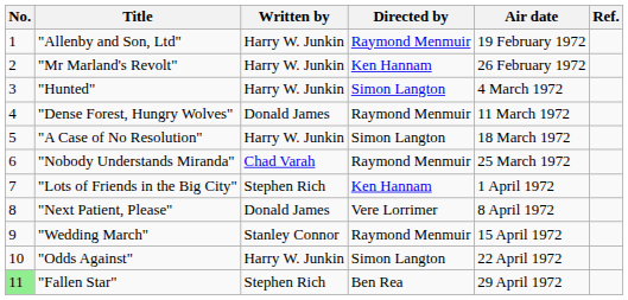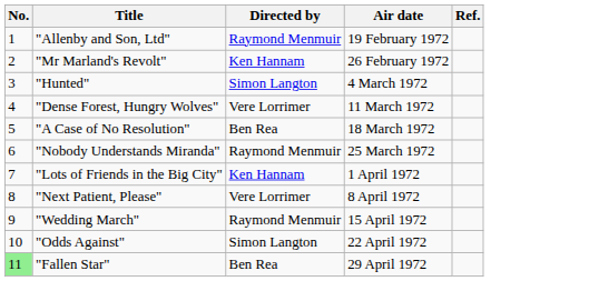 <table class="wikitable">
 <tr>
 <th>No.</th>
 <th>Title</th>
-<th>Written by</th>
 <th>Directed by</th>
 <th>Air date</th>
 <th>Ref.</th>
 </tr>
 <tr>
 <td>1</td>
 <td>"Allenby and Son, Ltd"</td>
-<td>Harry W. Junkin</td>
 <td><a href='#'>Raymond Menmuir</a></td>
 <td>19 February 1972</td>
 <td></td>
 </tr>
 <tr>
 <td>2</td>
 <td>"Mr Marland's Revolt"</td>
-<td>Harry W. Junkin</td>
 <td><a href='#'>Ken Hannam</a></td>
 <td>26 February 1972</td>
 <td></td>
 </tr>
 <tr>
 <td>3</td>
 <td>"Hunted"</td>
-<td>Harry W. Junkin</td>
 <td><a href='#'>Simon Langton</a></td>
 <td>4 March 1972</td>
 <td></td>
 </tr>
 <tr>
 <td>4</td>
 <td>"Dense Forest, Hungry Wolves"</td>
-<td>Donald James</td>
-<td>Raymond Menmuir</td>
+<td>Vere Lorrimer</td>
 <td>11 March 1972</td>
 <td></td>
 </tr>
 <tr>
 <td>5</td>
 <td>"A Case of No Resolution"</td>
-<td>Harry W. Junkin</td>
-<td>Simon Langton</td>
+<td>Ben Rea</td>
 <td>18 March 1972</td>
 <td></td>
 </tr>
 <tr>
 <td>6</td>
 <td>"Nobody Understands Miranda"</td>
-<td><a href='#'>Chad Varah</a></td>
 <td>Raymond Menmuir</td>
 <td>25 March 1972</td>
 <td></td>
 </tr>
 <tr>
 <td>7</td>
 <td>"Lots of Friends in the Big City"</td>
-<td>Stephen Rich</td>
 <td><a href='#'>Ken Hannam</a></td>
 <td>1 April 1972</td>
 <td></td>
 </tr>
 <tr>
 <td>8</td>
 <td>"Next Patient, Please"</td>
-<td>Donald James</td>
 <td>Vere Lorrimer</td>
 <td>8 April 1972</td>
 <td></td>
 </tr>
 <tr>
 <td>9</td>
 <td>"Wedding March"</td>
-<td>Stanley Connor</td>
 <td>Raymond Menmuir</td>
 <td>15 April 1972</td>
 <td></td>
 </tr>
 <tr>
 <td>10</td>
 <td>"Odds Against"</td>
-<td>Harry W. Junkin</td>
 <td>Simon Langton</td>
 <td>22 April 1972</td>
 <td></td>
 </tr>
 <tr>
 <td style="background: lightgreen;">11</td>
 <td>"Fallen Star"</td>
-<td>Stephen Rich</td>
 <td>Ben Rea</td>
 <td>29 April 1972</td>
 <td></td>
 </tr>
 </table>
